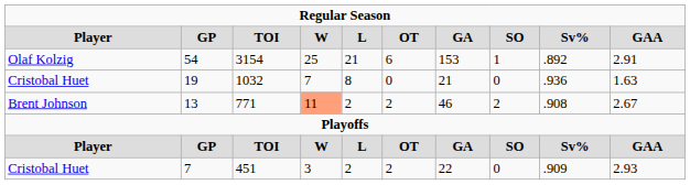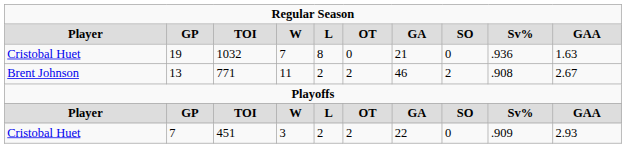 <table class="wikitable" width="50%">
 <tr>
 <td colspan="10" align="center"><strong>Regular Season</strong></td>
 </tr>
 <tr align="center"  bgcolor="#dddddd">
 <td><strong>Player</strong></td>
 <td><strong>GP</strong></td>
 <td><strong>TOI</strong></td>
 <td><strong>W</strong></td>
 <td><strong>L</strong></td>
 <td><strong>OT</strong></td>
 <td><strong>GA</strong></td>
 <td><strong>SO</strong></td>
 <td><strong>Sv%</strong></td>
 <td><strong>GAA</strong></td>
 </tr>
 <tr>
-<td><a href='#'>Olaf Kolzig</a></td>
-<td>54</td>
-<td>3154</td>
-<td>25</td>
-<td>21</td>
-<td>6</td>
-<td>153</td>
-<td>1</td>
-<td>.892</td>
-<td>2.91</td>
-</tr>
-<tr>
 <td><a href='#'>Cristobal Huet</a></td>
 <td>19</td>
 <td>1032</td>
 <td>7</td>
 <td>8</td>
 <td>0</td>
 <td>21</td>
 <td>0</td>
 <td>.936</td>
 <td>1.63</td>
 </tr>
 <tr>
 <td><a href='#'>Brent Johnson</a></td>
 <td>13</td>
 <td>771</td>
-<td style="background: lightsalmon;">11</td>
+<td>11</td>
 <td>2</td>
 <td>2</td>
 <td>46</td>
 <td>2</td>
 <td>.908</td>
 <td>2.67</td>
 </tr>
 <tr>
 <td colspan="10" align="center"><strong>Playoffs</strong></td>
 </tr>
 <tr align="center" bgcolor="#dddddd">
 <td><strong>Player</strong></td>
 <td><strong>GP</strong></td>
 <td><strong>TOI</strong></td>
 <td><strong>W</strong></td>
 <td><strong>L</strong></td>
 <td><strong>OT</strong></td>
 <td><strong>GA</strong></td>
 <td><strong>SO</strong></td>
 <td><strong>Sv%</strong></td>
 <td><strong>GAA</strong></td>
 </tr>
 <tr>
 <td><a href='#'>Cristobal Huet</a></td>
 <td>7</td>
 <td>451</td>
 <td>3</td>
 <td>2</td>
 <td>2</td>
 <td>22</td>
 <td>0</td>
 <td>.909</td>
 <td>2.93</td>
 </tr>
 </table>
